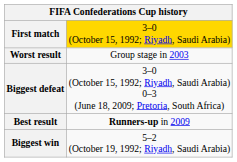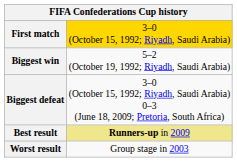 <table class="wikitable collapsible collapsed" style="text-align: center;font-size:90%;">
 <tr>
 <th colspan=2>FIFA Confederations Cup history</th>
 </tr>
 <tr>
 <th>First match</th>
 <td style="background: gold;"> 3–0 <br>(October 15, 1992; <a href='#'>Riyadh</a>, Saudi Arabia)</td>
 </tr>
 <tr>
-<th>Worst result</th>
-<td>Group stage in <a href='#'>2003</a></td>
+<th>Biggest win</th>
+<td> 5–2 <br>(October 19, 1992; <a href='#'>Riyadh</a>, Saudi Arabia)</td>
 </tr>
 <tr>
 <th>Biggest defeat</th>
 <td> 3–0 <br>(October 15, 1992; <a href='#'>Riyadh</a>, Saudi Arabia)<br> 0–3 <br>(June 18, 2009; <a href='#'>Pretoria</a>, South Africa)</td>
 </tr>
 <tr>
 <th>Best result</th>
-<td><strong>Runners-up</strong> in <a href='#'>2009</a></td>
+<td style="background: khaki;"><strong>Runners-up</strong> in <a href='#'>2009</a></td>
 </tr>
 <tr>
-<th>Biggest win</th>
-<td> 5–2 <br>(October 19, 1992; <a href='#'>Riyadh</a>, Saudi Arabia)</td>
+<th>Worst result</th>
+<td>Group stage in <a href='#'>2003</a></td>
 </tr>
 </table>
